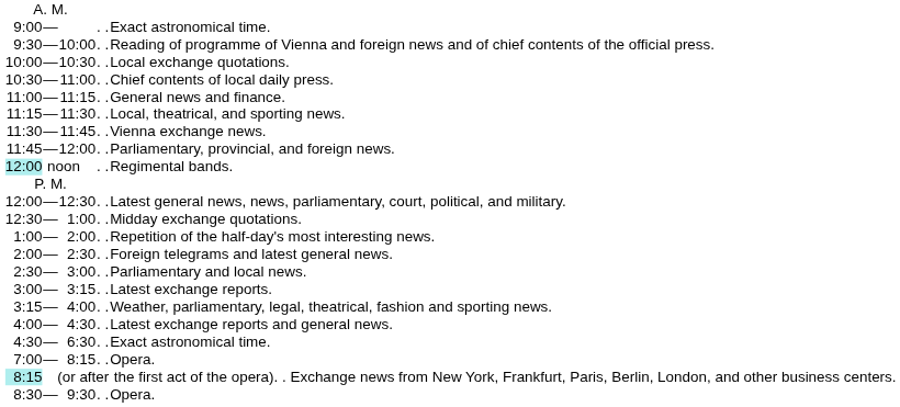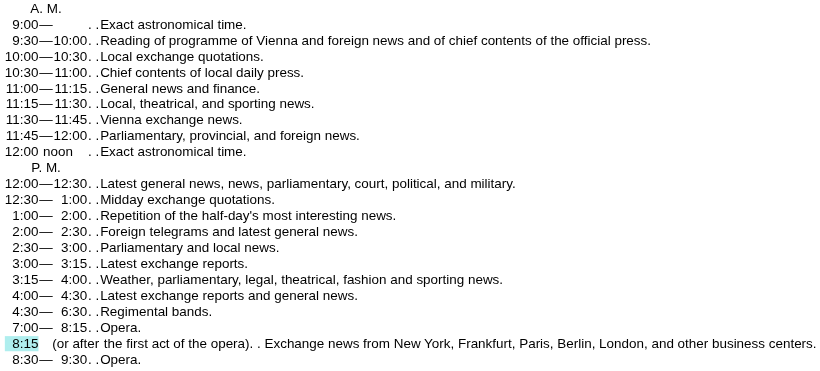 <table cellpadding="0" cellspacing="1" border="0">
 <tr valign=top>
 <td align=center colspan=3><br>A. M.</td>
 </tr>
 <tr valign=top>
 <td align=right nowrap>9:00</td>
 <td nowrap>—</td>
 <td align=right> </td>
 <td nowrap>. .</td>
 <td align=left>Exact astronomical time.</td>
 </tr>
 <tr valign=top>
 <td align=right>9:30</td>
 <td>—</td>
 <td align=right>10:00</td>
 <td>. .</td>
 <td align=left>Reading of programme of Vienna and foreign news and of chief contents of the official press.</td>
 </tr>
 <tr valign=top>
 <td align=right>10:00</td>
 <td>—</td>
 <td align=right>10:30</td>
 <td>. .</td>
 <td align=left>Local exchange quotations.</td>
 </tr>
 <tr valign=top>
 <td align=right>10:30</td>
 <td>—</td>
 <td align=right>11:00</td>
 <td>. .</td>
 <td align=left>Chief contents of local daily press.</td>
 </tr>
 <tr valign=top>
 <td align=right>11:00</td>
 <td>—</td>
 <td align=right>11:15</td>
 <td>. .</td>
 <td align=left>General news and finance.</td>
 </tr>
 <tr valign=top>
 <td align=right>11:15</td>
 <td>—</td>
 <td align=right>11:30</td>
 <td>. .</td>
 <td align=left>Local, theatrical, and sporting news.</td>
 </tr>
 <tr valign=top>
 <td align=right>11:30</td>
 <td>—</td>
 <td align=right>11:45</td>
 <td>. .</td>
 <td align=left>Vienna exchange news.</td>
 </tr>
 <tr valign=top>
 <td align=right>11:45</td>
 <td>—</td>
 <td align=right>12:00</td>
 <td>. .</td>
 <td align=left>Parliamentary, provincial, and foreign news.</td>
 </tr>
 <tr valign=top>
-<td align=right style="background: paleturquoise;">12:00</td>
+<td align=right>12:00</td>
 <td colspan=2 align=left> noon</td>
 <td>. .</td>
-<td align=left>Regimental bands.</td>
+<td align=left>Exact astronomical time.</td>
 </tr>
 <tr valign=top>
 <td align=center colspan=3>P. M.</td>
 </tr>
 <tr valign=top>
 <td align=right>12:00</td>
 <td>—</td>
 <td align=right>12:30</td>
 <td>. .</td>
 <td align=left>Latest general news, news, parliamentary, court, political, and military.</td>
 </tr>
 <tr valign=top>
 <td align=right>12:30</td>
 <td>—</td>
 <td align=right>1:00</td>
 <td>. .</td>
 <td align=left>Midday exchange quotations.</td>
 </tr>
 <tr valign=top>
 <td align=right>1:00</td>
 <td>—</td>
 <td align=right>2:00</td>
 <td>. .</td>
 <td align=left>Repetition of the half-day's most interesting news.</td>
 </tr>
 <tr valign=top>
 <td align=right>2:00</td>
 <td>—</td>
 <td align=right>2:30</td>
 <td>. .</td>
 <td align=left>Foreign telegrams and latest general news.</td>
 </tr>
 <tr valign=top>
 <td align=right>2:30</td>
 <td>—</td>
 <td align=right>3:00</td>
 <td>. .</td>
 <td align=left>Parliamentary and local news.</td>
 </tr>
 <tr valign=top>
 <td align=right>3:00</td>
 <td>—</td>
 <td align=right>3:15</td>
 <td>. .</td>
 <td align=left>Latest exchange reports.</td>
 </tr>
 <tr valign=top>
 <td align=right>3:15</td>
 <td>—</td>
 <td align=right>4:00</td>
 <td>. .</td>
 <td align=left>Weather, parliamentary, legal, theatrical, fashion and sporting news.</td>
 </tr>
 <tr valign=top>
 <td align=right>4:00</td>
 <td>—</td>
 <td align=right>4:30</td>
 <td>. .</td>
 <td align=left>Latest exchange reports and general news.</td>
 </tr>
 <tr valign=top>
 <td align=right>4:30</td>
 <td>—</td>
 <td align=right>6:30</td>
 <td>. .</td>
-<td align=left>Exact astronomical time.</td>
+<td align=left>Regimental bands.</td>
 </tr>
 <tr valign=top>
 <td align=right>7:00</td>
 <td>—</td>
 <td align=right>8:15</td>
 <td>. .</td>
 <td align=left>Opera.</td>
 </tr>
 <tr valign=top>
 <td align=right style="background: paleturquoise;">8:15</td>
 <td align=right colspan=3>(or after</td>
 <td align=left colspan=1> the first act of the opera). . Exchange news from New York, Frankfurt, Paris, Berlin, London, and other business centers.</td>
 </tr>
 <tr valign=top>
 <td align=right>8:30</td>
 <td>—</td>
 <td align=right>9:30</td>
 <td>. .</td>
 <td align=left>Opera.</td>
 </tr>
 </table>
